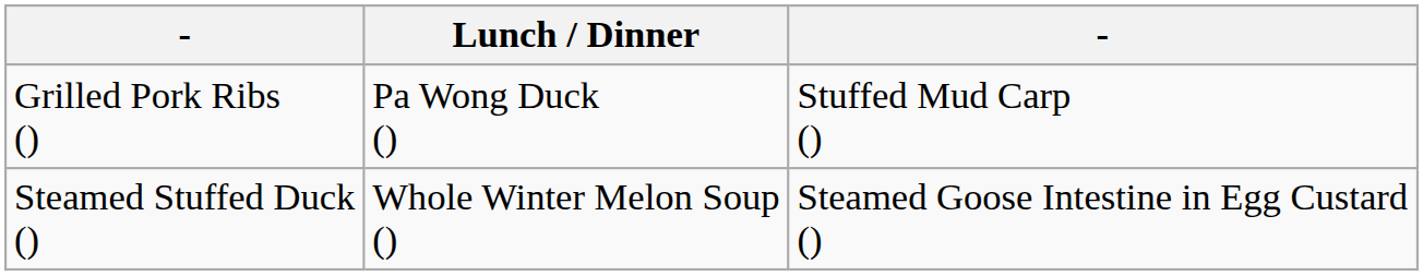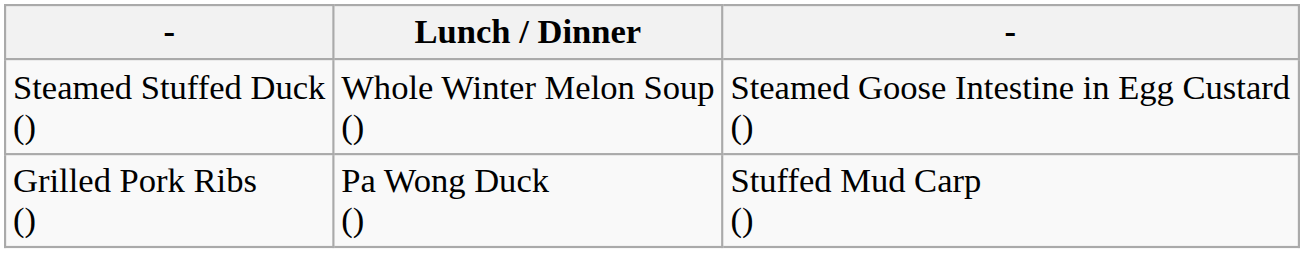 <table class="wikitable">
 <tr>
 <th>-</th>
 <th>Lunch / Dinner</th>
 <th>-</th>
 </tr>
 <tr>
+<td>Steamed Stuffed Duck<br>()</td>
+<td>Whole Winter Melon Soup<br>()</td>
+<td>Steamed Goose Intestine in Egg Custard<br>()</td>
+</tr>
+<tr>
 <td>Grilled Pork Ribs<br>()</td>
 <td>Pa Wong Duck<br>()</td>
 <td>Stuffed Mud Carp<br>()</td>
 </tr>
-<tr>
-<td>Steamed Stuffed Duck<br>()</td>
-<td>Whole Winter Melon Soup<br>()</td>
-<td>Steamed Goose Intestine in Egg Custard<br>()</td>
-</tr>
 </table>
